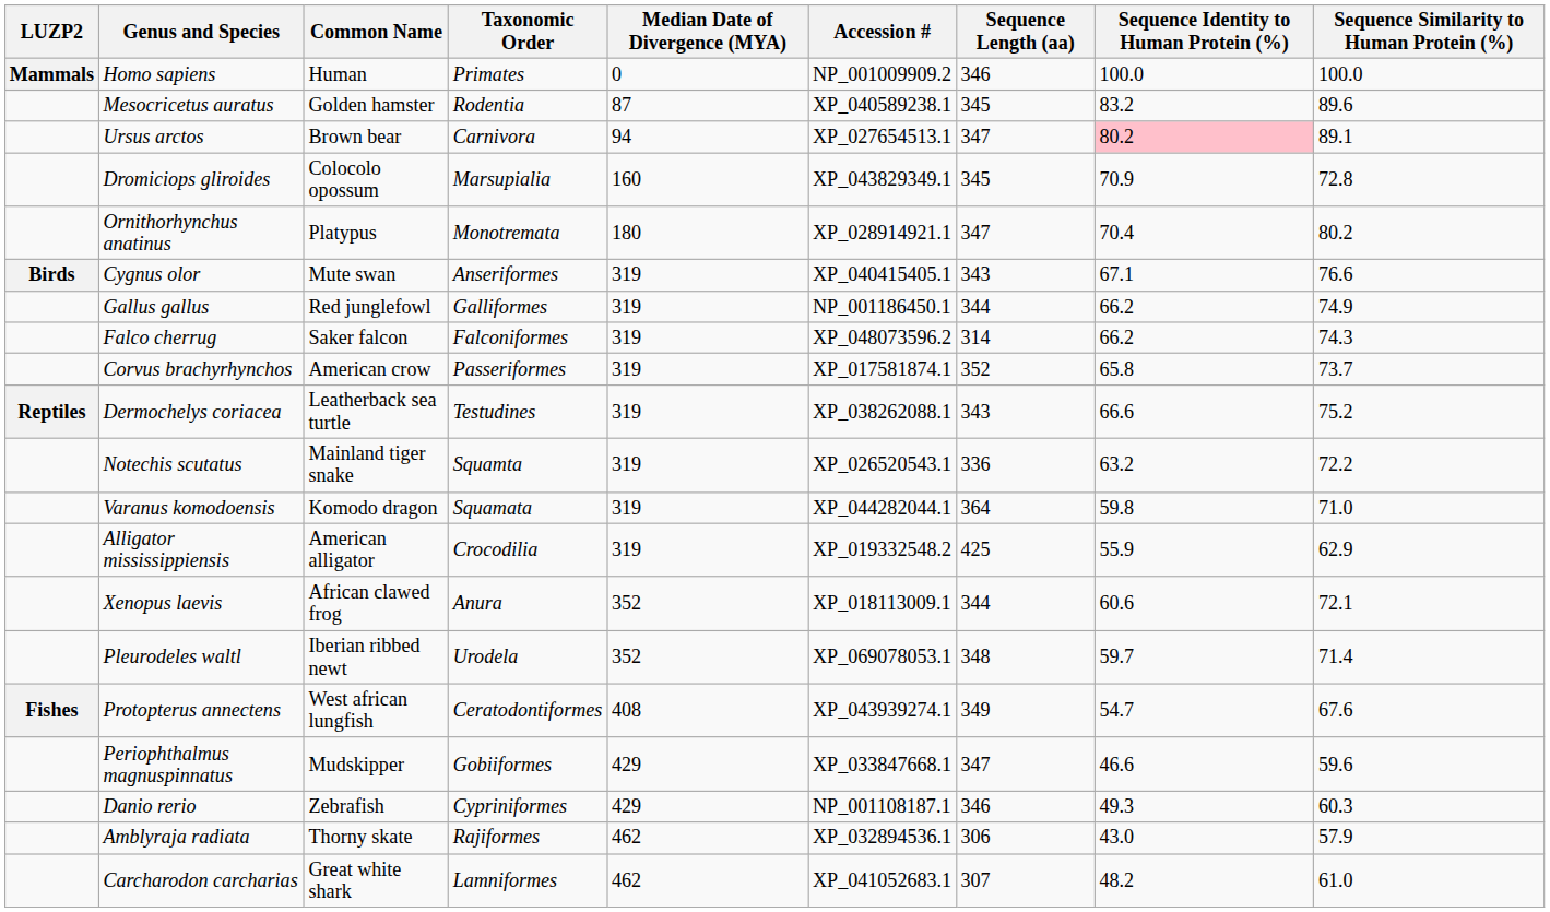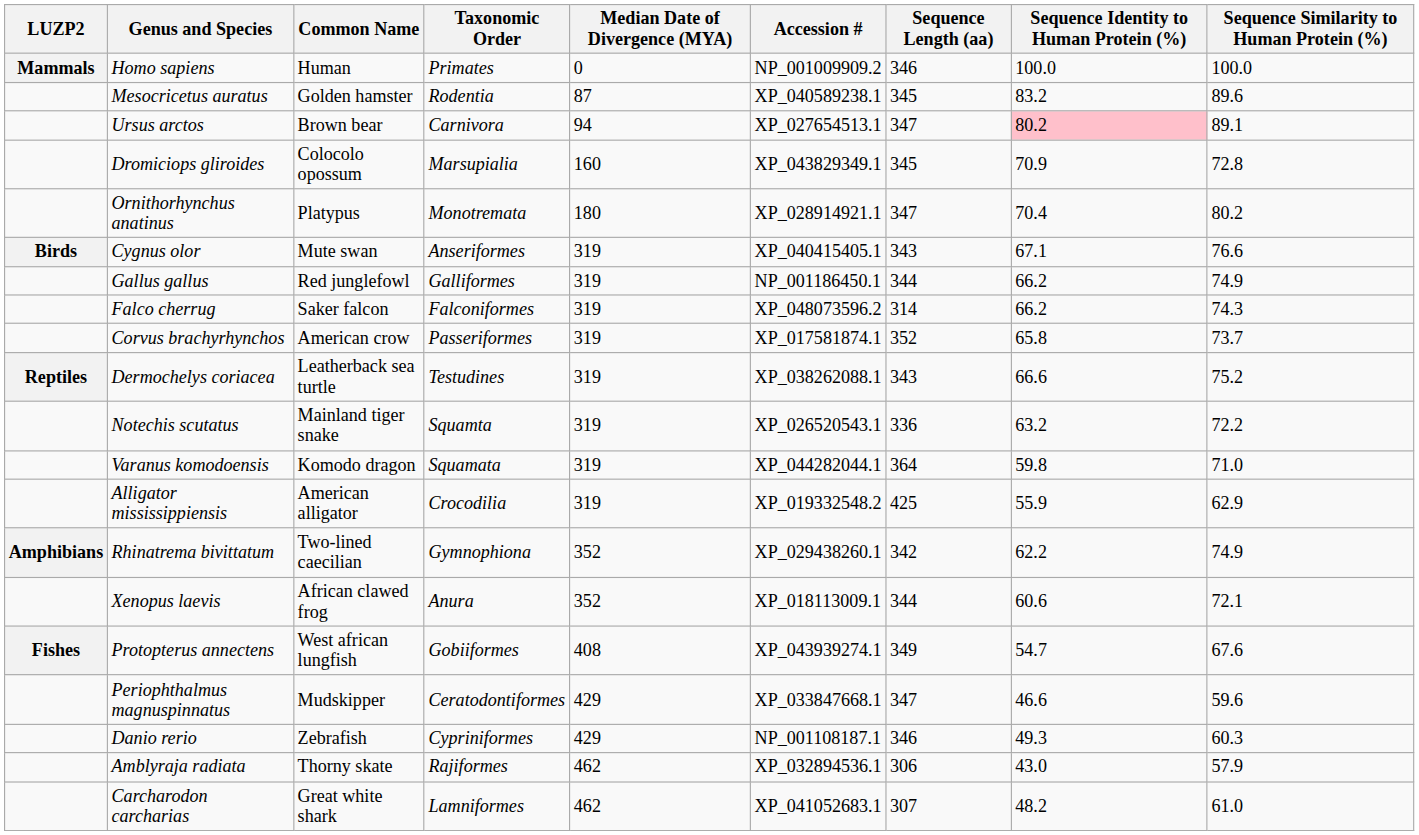 <table class="wikitable mw-collapsible">
 <tr>
 <th><strong>LUZP2</strong></th>
 <th><strong>Genus and Species</strong></th>
 <th><strong>Common Name</strong></th>
 <th><strong>Taxonomic Order</strong></th>
 <th><strong>Median Date of Divergence (MYA)</strong></th>
 <th><strong>Accession #</strong></th>
 <th><strong>Sequence Length (aa)</strong></th>
 <th><strong>Sequence Identity to Human Protein (%)</strong></th>
 <th><strong>Sequence Similarity to Human Protein (%)</strong></th>
 </tr>
 <tr>
 <th>Mammals</th>
 <td><em>Homo sapiens</em></td>
 <td>Human</td>
 <td><em>Primates</em></td>
 <td>0</td>
 <td>NP_001009909.2</td>
 <td>346</td>
 <td>100.0</td>
 <td>100.0</td>
 </tr>
 <tr>
 <td></td>
 <td><em>Mesocricetus auratus</em></td>
 <td>Golden hamster</td>
 <td><em>Rodentia</em></td>
 <td>87</td>
 <td>XP_040589238.1</td>
 <td>345</td>
 <td>83.2</td>
 <td>89.6</td>
 </tr>
 <tr>
 <td></td>
 <td><em>Ursus arctos</em></td>
 <td>Brown bear</td>
 <td><em>Carnivora</em></td>
 <td>94</td>
 <td>XP_027654513.1</td>
 <td>347</td>
 <td style="background: pink;">80.2</td>
 <td>89.1</td>
 </tr>
 <tr>
 <td></td>
 <td><em>Dromiciops gliroides</em></td>
 <td>Colocolo opossum</td>
 <td><em>Marsupialia</em></td>
 <td>160</td>
 <td>XP_043829349.1</td>
 <td>345</td>
 <td>70.9</td>
 <td>72.8</td>
 </tr>
 <tr>
 <td></td>
 <td><em>Ornithorhynchus anatinus</em></td>
 <td>Platypus</td>
 <td><em>Monotremata</em></td>
 <td>180</td>
 <td>XP_028914921.1</td>
 <td>347</td>
 <td>70.4</td>
 <td>80.2</td>
 </tr>
 <tr>
 <th>Birds</th>
 <td><em>Cygnus olor</em></td>
 <td>Mute swan</td>
 <td><em>Anseriformes</em></td>
 <td>319</td>
 <td>XP_040415405.1</td>
 <td>343</td>
 <td>67.1</td>
 <td>76.6</td>
 </tr>
 <tr>
 <td></td>
 <td><em>Gallus gallus</em></td>
 <td>Red junglefowl</td>
 <td><em>Galliformes</em></td>
 <td>319</td>
 <td>NP_001186450.1</td>
 <td>344</td>
 <td>66.2</td>
 <td>74.9</td>
 </tr>
 <tr>
 <td></td>
 <td><em>Falco cherrug</em></td>
 <td>Saker falcon</td>
 <td><em>Falconiformes</em></td>
 <td>319</td>
 <td>XP_048073596.2</td>
 <td>314</td>
 <td>66.2</td>
 <td>74.3</td>
 </tr>
 <tr>
 <td></td>
 <td><em>Corvus brachyrhynchos</em></td>
 <td>American crow</td>
 <td><em>Passeriformes</em></td>
 <td>319</td>
 <td>XP_017581874.1</td>
 <td>352</td>
 <td>65.8</td>
 <td>73.7</td>
 </tr>
 <tr>
 <th>Reptiles</th>
 <td><em>Dermochelys coriacea</em></td>
 <td>Leatherback sea turtle</td>
 <td><em>Testudines</em></td>
 <td>319</td>
 <td>XP_038262088.1</td>
 <td>343</td>
 <td>66.6</td>
 <td>75.2</td>
 </tr>
 <tr>
 <td></td>
 <td><em>Notechis scutatus</em></td>
 <td>Mainland tiger snake</td>
 <td><em>Squamta</em></td>
 <td>319</td>
 <td>XP_026520543.1</td>
 <td>336</td>
 <td>63.2</td>
 <td>72.2</td>
 </tr>
 <tr>
 <td></td>
 <td><em>Varanus komodoensis</em></td>
 <td>Komodo dragon</td>
 <td><em>Squamata</em></td>
 <td>319</td>
 <td>XP_044282044.1</td>
 <td>364</td>
 <td>59.8</td>
 <td>71.0</td>
 </tr>
 <tr>
 <td></td>
 <td><em>Alligator mississippiensis</em></td>
 <td>American alligator</td>
 <td><em>Crocodilia</em></td>
 <td>319</td>
 <td>XP_019332548.2</td>
 <td>425</td>
 <td>55.9</td>
 <td>62.9</td>
 </tr>
 <tr>
+<th>Amphibians</th>
+<td><em>Rhinatrema bivittatum</em></td>
+<td>Two-lined caecilian</td>
+<td><em>Gymnophiona</em></td>
+<td>352</td>
+<td>XP_029438260.1</td>
+<td>342</td>
+<td>62.2</td>
+<td>74.9</td>
+</tr>
+<tr>
 <td></td>
 <td><em>Xenopus laevis</em></td>
 <td>African clawed frog</td>
 <td><em>Anura</em></td>
 <td>352</td>
 <td>XP_018113009.1</td>
 <td>344</td>
 <td>60.6</td>
 <td>72.1</td>
 </tr>
 <tr>
-<td></td>
-<td><em>Pleurodeles waltl</em></td>
-<td>Iberian ribbed newt</td>
-<td><em>Urodela</em></td>
-<td>352</td>
-<td>XP_069078053.1</td>
-<td>348</td>
-<td>59.7</td>
-<td>71.4</td>
-</tr>
-<tr>
 <th>Fishes</th>
 <td><em>Protopterus annectens</em></td>
 <td>West african lungfish</td>
-<td><em>Ceratodontiformes</em></td>
+<td><em>Gobiiformes</em></td>
 <td>408</td>
 <td>XP_043939274.1</td>
 <td>349</td>
 <td>54.7</td>
 <td>67.6</td>
 </tr>
 <tr>
 <td></td>
 <td><em>Periophthalmus magnuspinnatus</em></td>
 <td>Mudskipper</td>
-<td><em>Gobiiformes</em></td>
+<td><em>Ceratodontiformes</em></td>
 <td>429</td>
 <td>XP_033847668.1</td>
 <td>347</td>
 <td>46.6</td>
 <td>59.6</td>
 </tr>
 <tr>
 <td></td>
 <td><em>Danio rerio</em></td>
 <td>Zebrafish</td>
 <td><em>Cypriniformes</em></td>
 <td>429</td>
 <td>NP_001108187.1</td>
 <td>346</td>
 <td>49.3</td>
 <td>60.3</td>
 </tr>
 <tr>
 <td></td>
 <td><em>Amblyraja radiata</em></td>
 <td>Thorny skate</td>
 <td><em>Rajiformes</em></td>
 <td>462</td>
 <td>XP_032894536.1</td>
 <td>306</td>
 <td>43.0</td>
 <td>57.9</td>
 </tr>
 <tr>
 <td></td>
 <td><em>Carcharodon carcharias</em></td>
 <td>Great white shark</td>
 <td><em>Lamniformes</em></td>
 <td>462</td>
 <td>XP_041052683.1</td>
 <td>307</td>
 <td>48.2</td>
 <td>61.0</td>
 </tr>
 </table>
